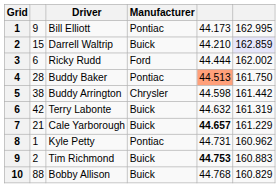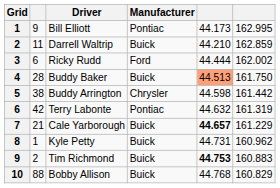 <table class="wikitable">
 <tr>
 <th>Grid</th>
 <th></th>
 <th>Driver</th>
 <th>Manufacturer</th>
 <th></th>
 <th></th>
 </tr>
 <tr>
 <th>1</th>
 <td>9</td>
 <td>Bill Elliott</td>
 <td>Pontiac</td>
 <td>44.173</td>
 <td>162.995</td>
 </tr>
 <tr>
 <th>2</th>
-<td>15</td>
+<td>11</td>
 <td>Darrell Waltrip</td>
 <td>Buick</td>
 <td>44.210</td>
-<td style="background: lavender;">162.859</td>
+<td>162.859</td>
 </tr>
 <tr>
 <th>3</th>
 <td>6</td>
 <td>Ricky Rudd</td>
 <td>Ford</td>
 <td>44.444</td>
 <td>162.002</td>
 </tr>
 <tr>
 <th>4</th>
 <td>28</td>
 <td>Buddy Baker</td>
-<td>Pontiac</td>
+<td>Buick</td>
 <td style="background: lightsalmon;">44.513</td>
 <td>161.750</td>
 </tr>
 <tr>
 <th>5</th>
 <td>38</td>
 <td>Buddy Arrington</td>
 <td>Chrysler</td>
 <td>44.598</td>
 <td>161.442</td>
 </tr>
 <tr>
 <th>6</th>
 <td>42</td>
 <td>Terry Labonte</td>
-<td>Buick</td>
+<td>Pontiac</td>
 <td>44.632</td>
 <td>161.319</td>
 </tr>
 <tr>
 <th>7</th>
 <td>21</td>
 <td>Cale Yarborough</td>
 <td>Buick</td>
 <td><strong>44.657</strong></td>
 <td>161.229</td>
 </tr>
 <tr>
 <th>8</th>
 <td>1</td>
 <td>Kyle Petty</td>
-<td>Pontiac</td>
+<td>Buick</td>
 <td>44.731</td>
 <td>160.962</td>
 </tr>
 <tr>
 <th>9</th>
 <td>2</td>
 <td>Tim Richmond</td>
 <td>Buick</td>
 <td><strong>44.753</strong></td>
 <td>160.883</td>
 </tr>
 <tr>
 <th>10</th>
 <td>88</td>
 <td>Bobby Allison</td>
 <td>Buick</td>
 <td>44.768</td>
 <td>160.829</td>
 </tr>
 </table>
